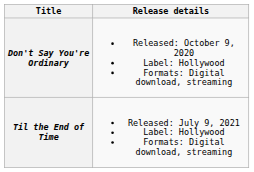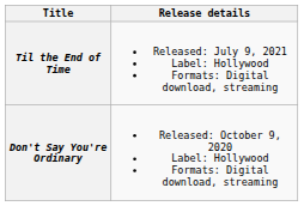 <table class="wikitable plainrowheaders" style="text-align:center">
 <tr>
 <th scope="col" style="width:10em;">Title</th>
 <th scope="col" style="width:18em;">Release details</th>
 </tr>
 <tr>
+<th scope="row"><em>Til the End of Time</em></th>
+<td><br><ul><li>Released: July 9, 2021</li><li>Label: Hollywood</li><li>Formats: Digital download, streaming</li></ul></td>
+</tr>
+<tr>
 <th scope="row"><em>Don't Say You're Ordinary</em></th>
 <td><br><ul><li>Released: October 9, 2020</li><li>Label: Hollywood</li><li>Formats: Digital download, streaming</li></ul></td>
 </tr>
-<tr>
-<th scope="row"><em>Til the End of Time</em></th>
-<td><br><ul><li>Released: July 9, 2021</li><li>Label: Hollywood</li><li>Formats: Digital download, streaming</li></ul></td>
-</tr>
 </table>
